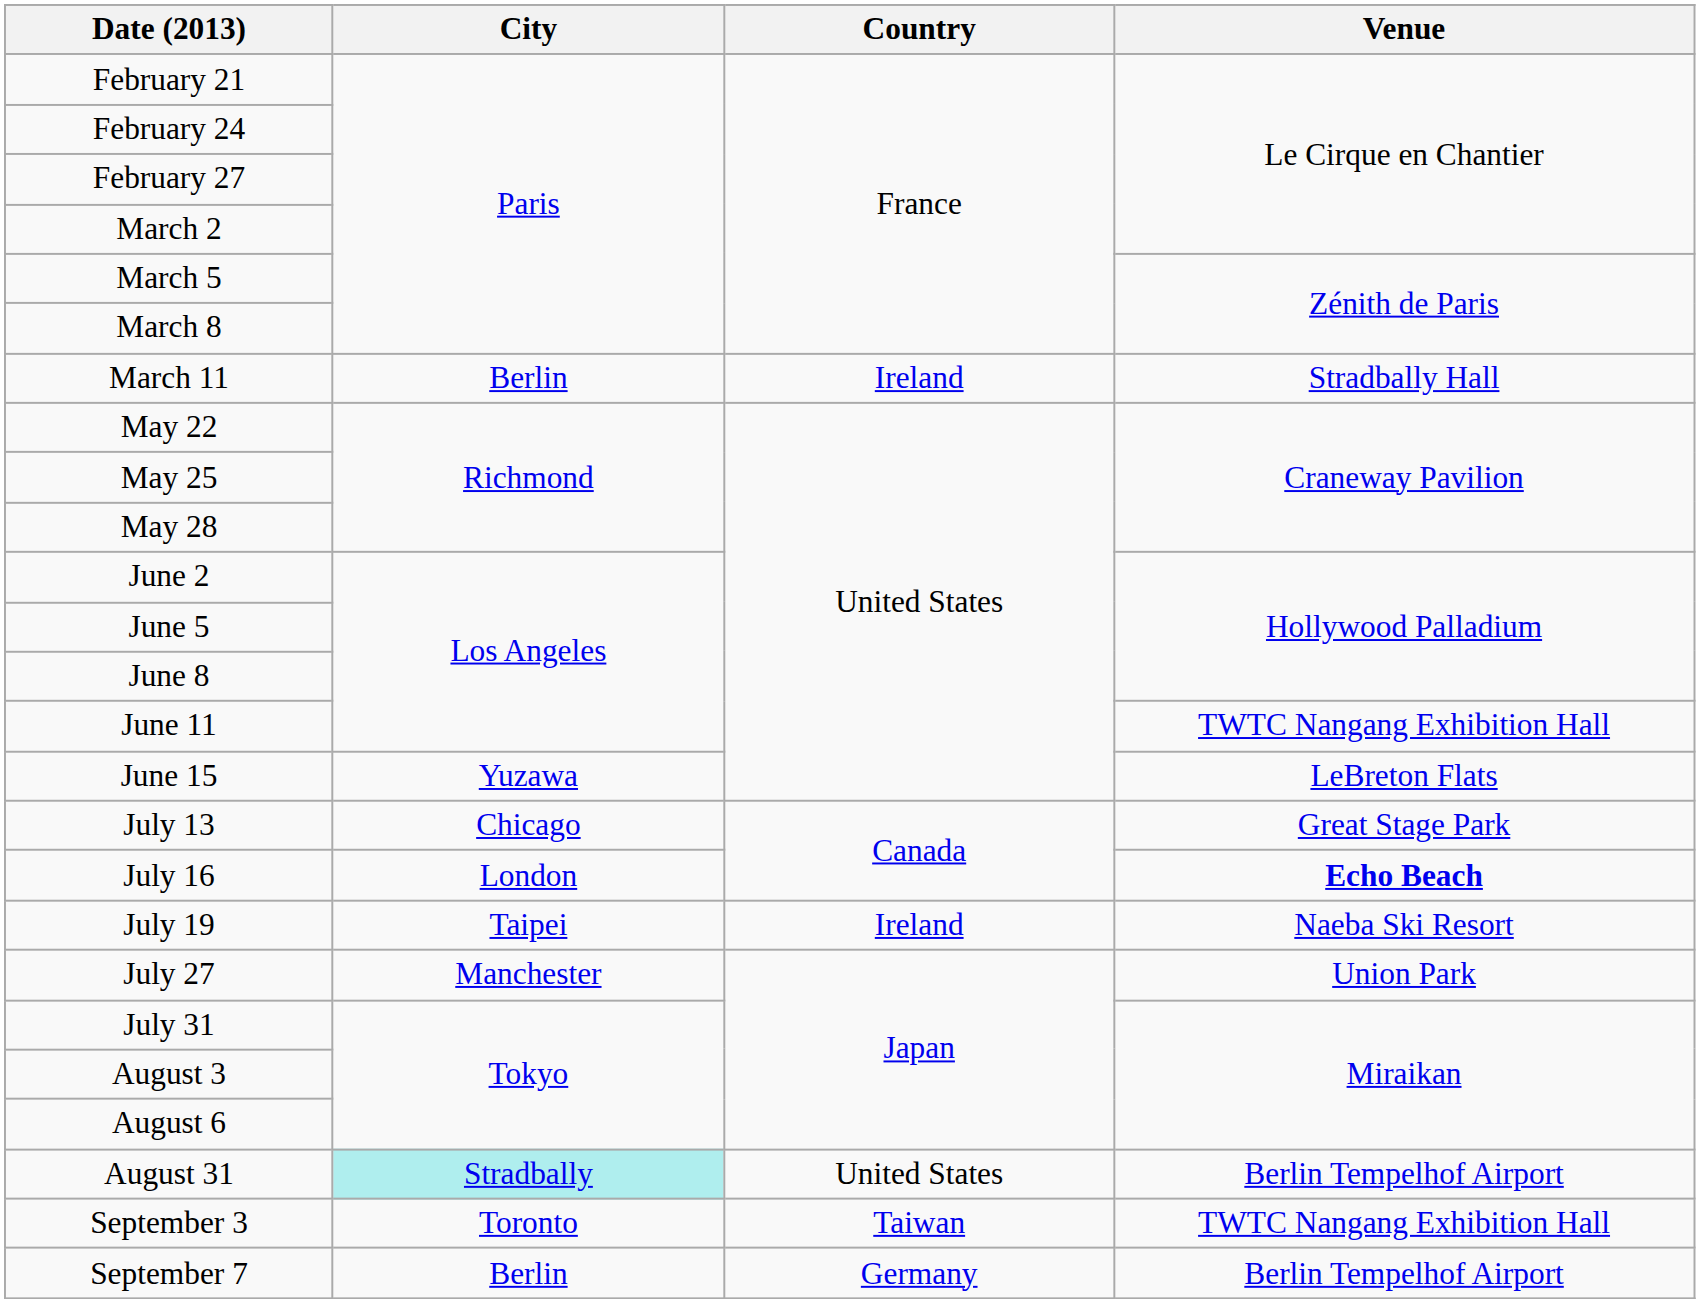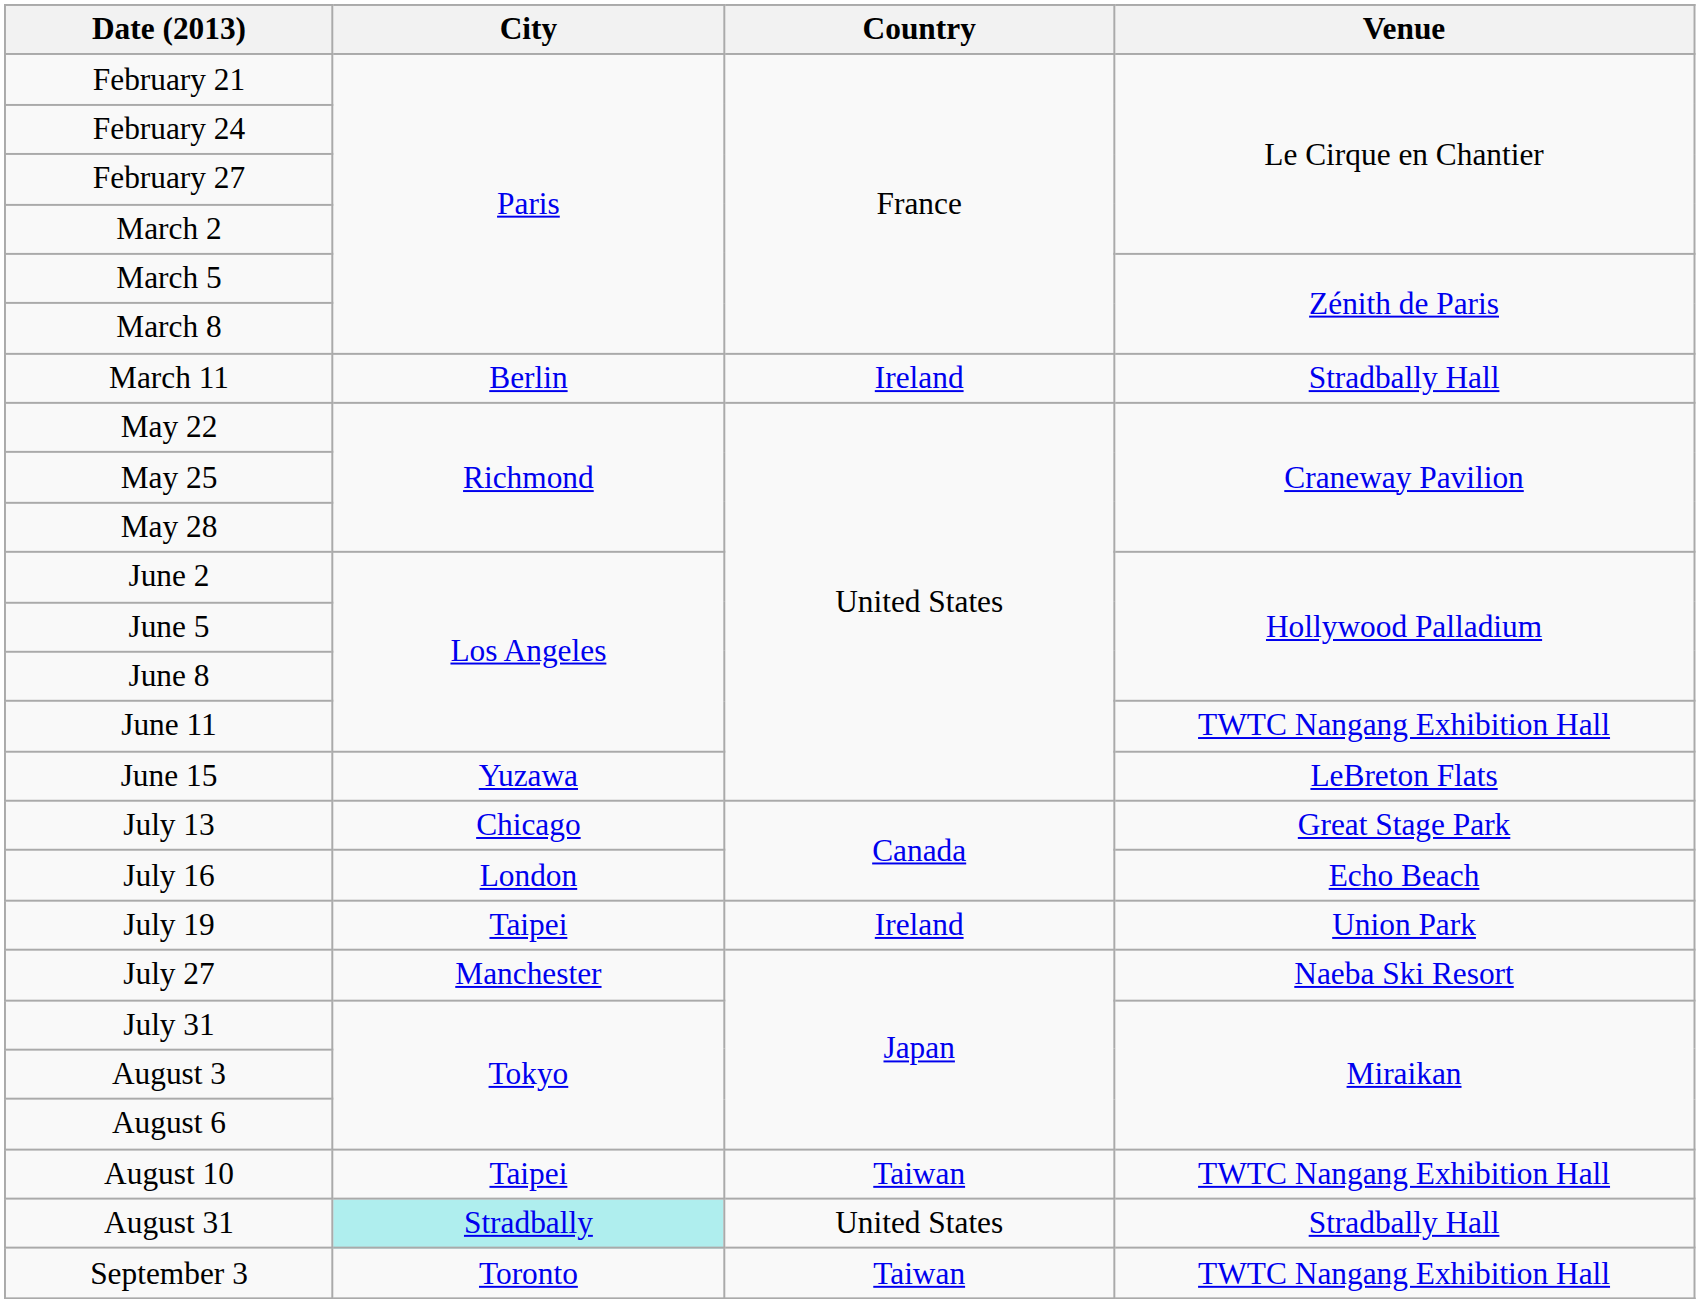 <table class="wikitable plainrowheaders" style="text-align: center;">
 <tr>
 <th scope="col" style="width:10em;">Date (2013)</th>
 <th scope="col" style="width:12em;">City</th>
 <th scope="col" style="width:12em;">Country</th>
 <th scope="col" style="width:18em;">Venue</th>
 </tr>
 <tr>
 <td>February 21</td>
 <td rowspan="6"><a href='#'>Paris</a></td>
 <td rowspan="6">France</td>
 <td rowspan="4">Le Cirque en Chantier</td>
 </tr>
 <tr>
 <td>February 24</td>
 </tr>
 <tr>
 <td>February 27</td>
 </tr>
 <tr>
 <td>March 2</td>
 </tr>
 <tr>
 <td>March 5</td>
 <td rowspan="2"><a href='#'>Zénith de Paris</a></td>
 </tr>
 <tr>
 <td>March 8</td>
 </tr>
 <tr>
 <td>March 11</td>
 <td><a href='#'>Berlin</a></td>
 <td><a href='#'>Ireland</a></td>
 <td><a href='#'>Stradbally Hall</a></td>
 </tr>
 <tr>
 <td>May 22</td>
 <td rowspan="3"><a href='#'>Richmond</a></td>
 <td rowspan="8">United States</td>
 <td rowspan="3"><a href='#'>Craneway Pavilion</a></td>
 </tr>
 <tr>
 <td>May 25</td>
 </tr>
 <tr>
 <td>May 28</td>
 </tr>
 <tr>
 <td>June 2</td>
 <td rowspan="4"><a href='#'>Los Angeles</a></td>
 <td rowspan="3"><a href='#'>Hollywood Palladium</a></td>
 </tr>
 <tr>
 <td>June 5</td>
 </tr>
 <tr>
 <td>June 8</td>
 </tr>
 <tr>
 <td>June 11</td>
 <td><a href='#'>TWTC Nangang Exhibition Hall</a></td>
 </tr>
 <tr>
 <td>June 15</td>
 <td><a href='#'>Yuzawa</a></td>
 <td><a href='#'>LeBreton Flats</a></td>
 </tr>
 <tr>
 <td>July 13</td>
 <td><a href='#'>Chicago</a></td>
 <td rowspan="2"><a href='#'>Canada</a></td>
 <td><a href='#'>Great Stage Park</a></td>
 </tr>
 <tr>
 <td>July 16</td>
 <td><a href='#'>London</a></td>
-<td><strong><a href='#'>Echo Beach</a></strong></td>
+<td><a href='#'>Echo Beach</a></td>
 </tr>
 <tr>
 <td>July 19</td>
 <td><a href='#'>Taipei</a></td>
 <td><a href='#'>Ireland</a></td>
-<td><a href='#'>Naeba Ski Resort</a></td>
+<td><a href='#'>Union Park</a></td>
 </tr>
 <tr>
 <td>July 27</td>
 <td><a href='#'>Manchester</a></td>
 <td rowspan="4"><a href='#'>Japan</a></td>
-<td><a href='#'>Union Park</a></td>
+<td><a href='#'>Naeba Ski Resort</a></td>
 </tr>
 <tr>
 <td>July 31</td>
 <td rowspan="3"><a href='#'>Tokyo</a></td>
 <td rowspan="3"><a href='#'>Miraikan</a></td>
 </tr>
 <tr>
 <td>August 3</td>
 </tr>
 <tr>
 <td>August 6</td>
 </tr>
 <tr>
+<td>August 10</td>
+<td><a href='#'>Taipei</a></td>
+<td><a href='#'>Taiwan</a></td>
+<td><a href='#'>TWTC Nangang Exhibition Hall</a></td>
+</tr>
+<tr>
 <td>August 31</td>
 <td style="background: paleturquoise;"><a href='#'>Stradbally</a></td>
 <td>United States</td>
-<td><a href='#'>Berlin Tempelhof Airport</a></td>
+<td><a href='#'>Stradbally Hall</a></td>
 </tr>
 <tr>
 <td>September 3</td>
 <td><a href='#'>Toronto</a></td>
 <td><a href='#'>Taiwan</a></td>
 <td><a href='#'>TWTC Nangang Exhibition Hall</a></td>
 </tr>
 <tr>
-<td>September 7</td>
-<td><a href='#'>Berlin</a></td>
-<td><a href='#'>Germany</a></td>
-<td><a href='#'>Berlin Tempelhof Airport</a></td>
-</tr>
-<tr>
 </tr>
 </table>
